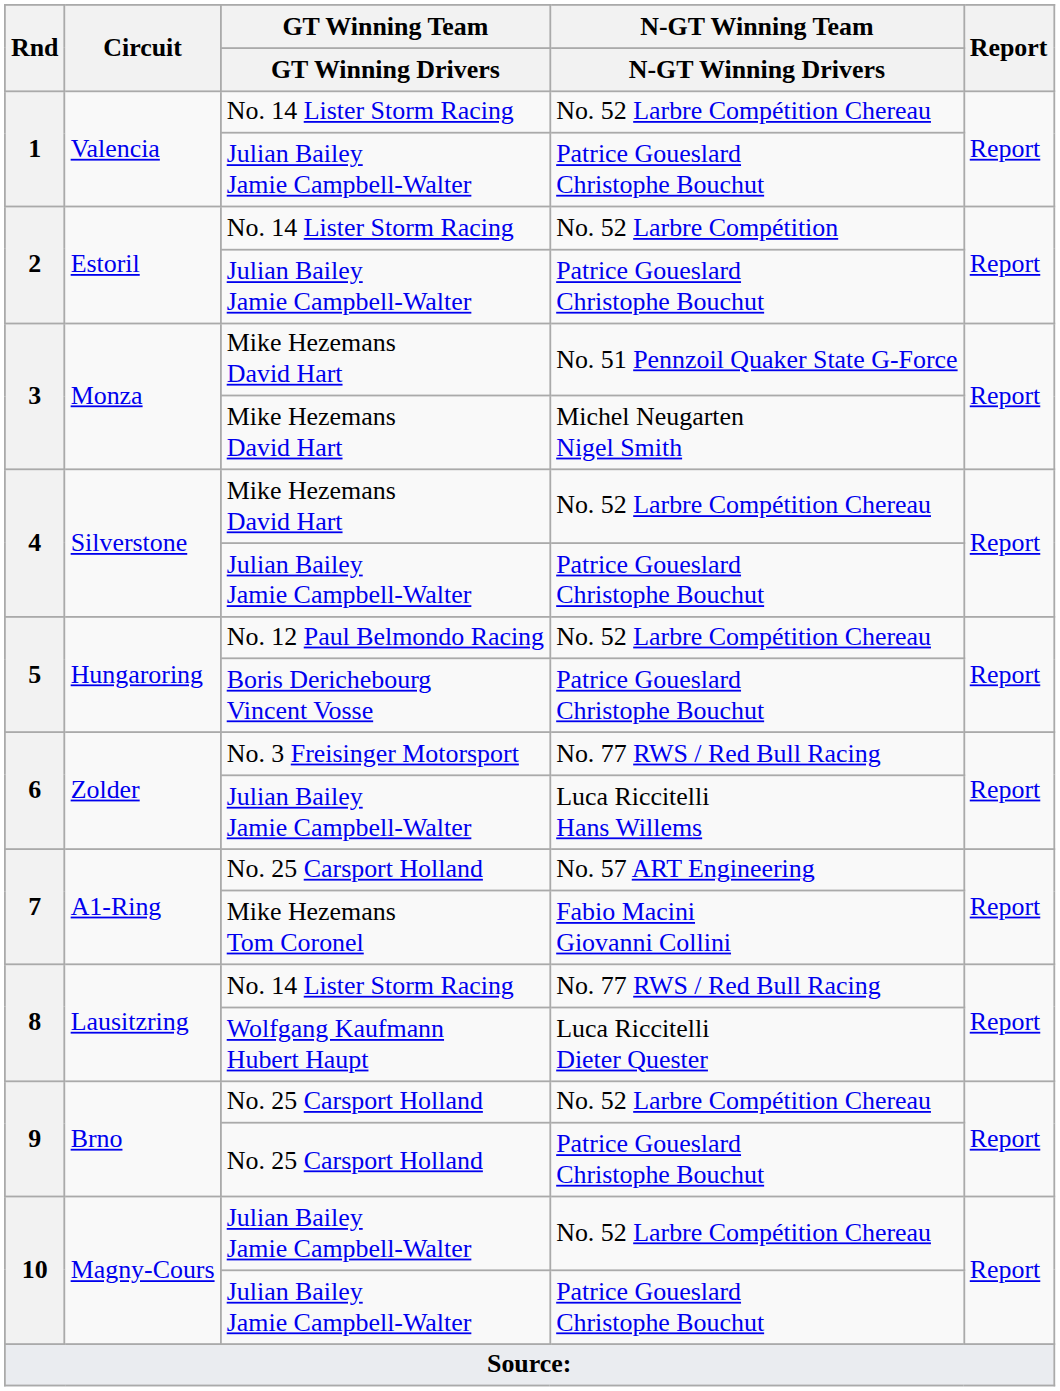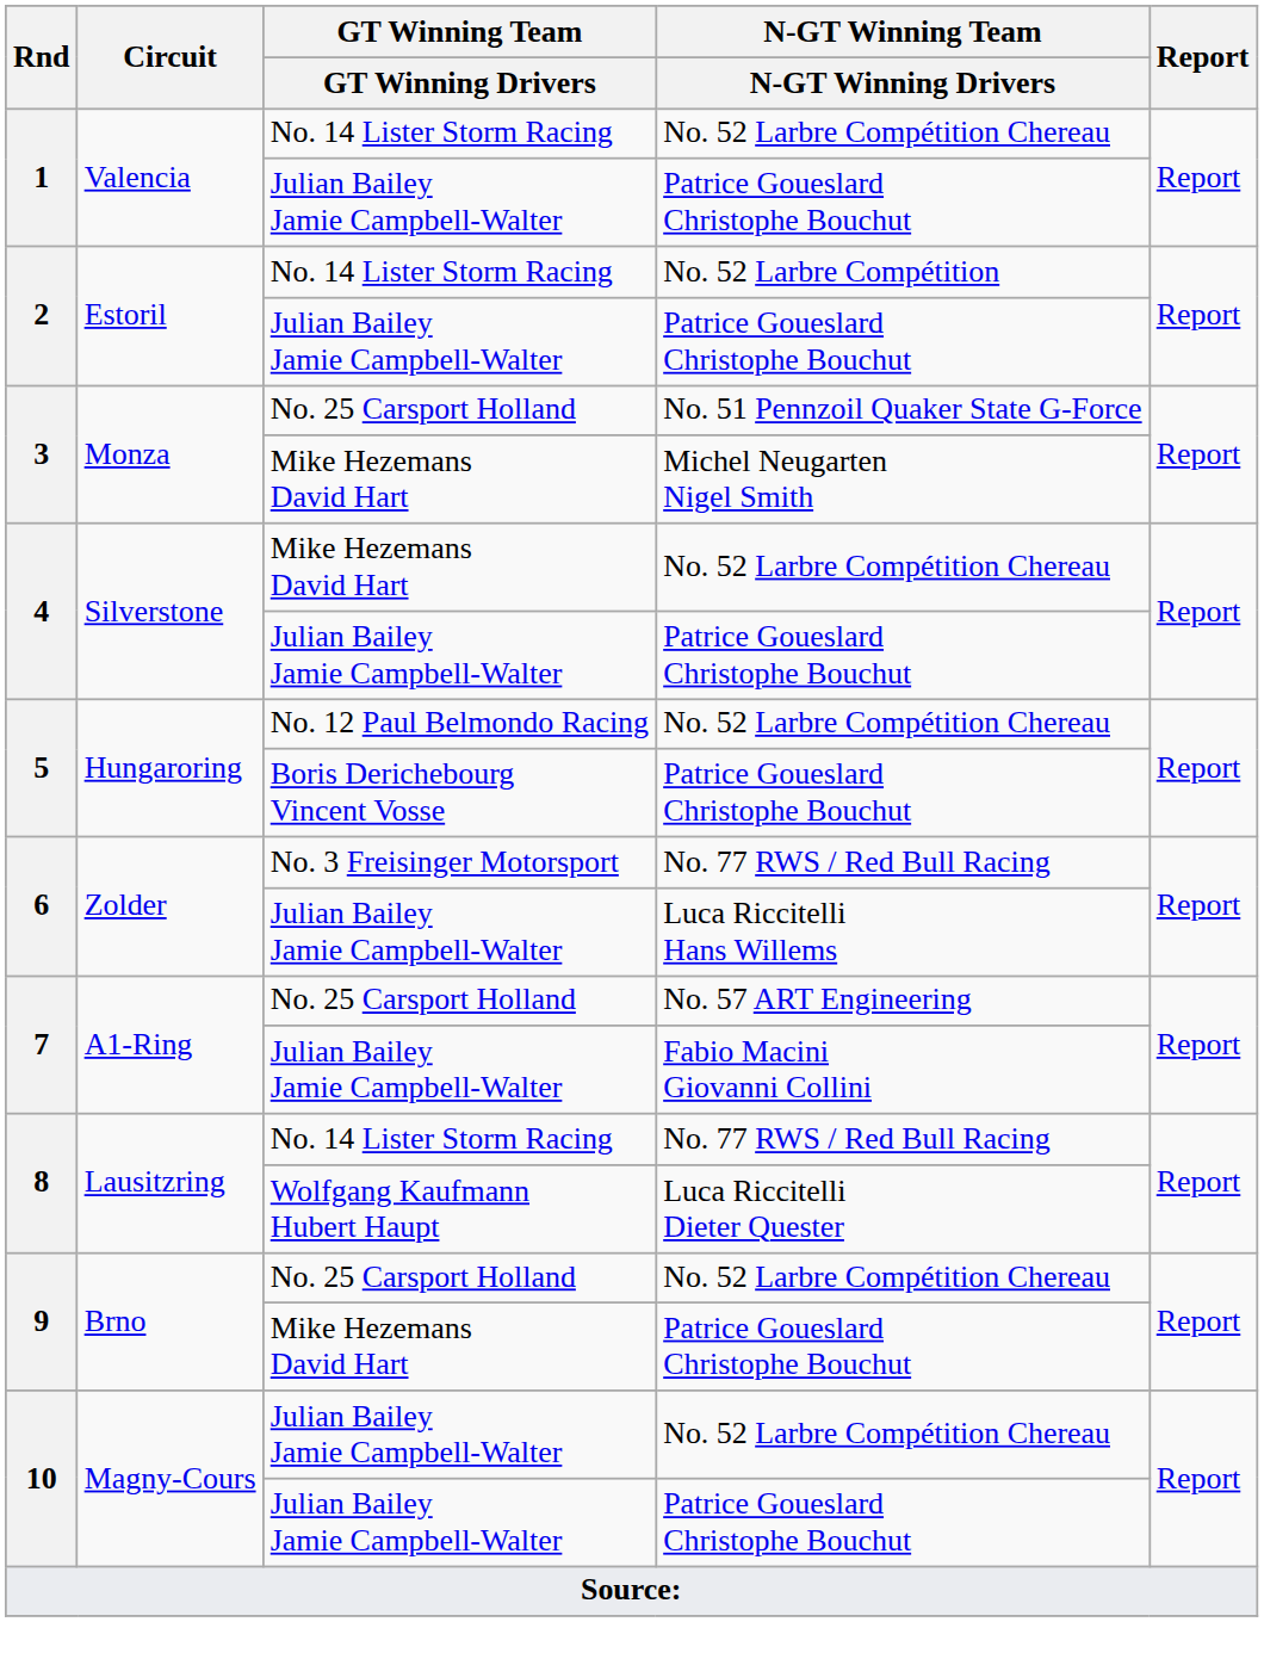 <table class="wikitable" style="font-size: 90%;">
 <tr>
 <th rowspan=2>Rnd</th>
 <th rowspan=2>Circuit</th>
 <th>GT Winning Team</th>
 <th>N-GT Winning Team</th>
 <th rowspan=2>Report</th>
 </tr>
 <tr>
 <th>GT Winning Drivers</th>
 <th>N-GT Winning Drivers</th>
 </tr>
 <tr>
 <th rowspan=2>1</th>
 <td rowspan=2><a href='#'>Valencia</a></td>
 <td> No. 14 <a href='#'>Lister Storm Racing</a></td>
 <td> No. 52 <a href='#'>Larbre Compétition Chereau</a></td>
 <td rowspan=2><a href='#'>Report</a></td>
 </tr>
 <tr>
 <td> <a href='#'>Julian Bailey</a><br> <a href='#'>Jamie Campbell-Walter</a></td>
 <td> <a href='#'>Patrice Goueslard</a><br> <a href='#'>Christophe Bouchut</a></td>
 </tr>
 <tr>
 <th rowspan=2>2</th>
 <td rowspan=2><a href='#'>Estoril</a></td>
 <td> No. 14 <a href='#'>Lister Storm Racing</a></td>
 <td> No. 52 <a href='#'>Larbre Compétition</a></td>
 <td rowspan=2><a href='#'>Report</a></td>
 </tr>
 <tr>
 <td> <a href='#'>Julian Bailey</a><br> <a href='#'>Jamie Campbell-Walter</a></td>
 <td> <a href='#'>Patrice Goueslard</a><br> <a href='#'>Christophe Bouchut</a></td>
 </tr>
 <tr>
 <th rowspan=2>3</th>
 <td rowspan=2><a href='#'>Monza</a></td>
-<td> Mike Hezemans<br> <a href='#'>David Hart</a></td>
+<td> No. 25 <a href='#'>Carsport Holland</a></td>
 <td> No. 51 <a href='#'>Pennzoil Quaker State G-Force</a></td>
 <td rowspan=2><a href='#'>Report</a></td>
 </tr>
 <tr>
 <td> Mike Hezemans<br> <a href='#'>David Hart</a></td>
 <td> Michel Neugarten<br> <a href='#'>Nigel Smith</a></td>
 </tr>
 <tr>
 <th rowspan=2>4</th>
 <td rowspan=2><a href='#'>Silverstone</a></td>
 <td> Mike Hezemans<br> <a href='#'>David Hart</a></td>
 <td> No. 52 <a href='#'>Larbre Compétition Chereau</a></td>
 <td rowspan=2><a href='#'>Report</a></td>
 </tr>
 <tr>
 <td> <a href='#'>Julian Bailey</a><br> <a href='#'>Jamie Campbell-Walter</a></td>
 <td> <a href='#'>Patrice Goueslard</a><br> <a href='#'>Christophe Bouchut</a></td>
 </tr>
 <tr>
 <th rowspan=2>5</th>
 <td rowspan=2><a href='#'>Hungaroring</a></td>
 <td> No. 12 <a href='#'>Paul Belmondo Racing</a></td>
 <td> No. 52 <a href='#'>Larbre Compétition Chereau</a></td>
 <td rowspan=2><a href='#'>Report</a></td>
 </tr>
 <tr>
 <td> <a href='#'>Boris Derichebourg</a><br> <a href='#'>Vincent Vosse</a></td>
 <td> <a href='#'>Patrice Goueslard</a><br> <a href='#'>Christophe Bouchut</a></td>
 </tr>
 <tr>
 <th rowspan=2>6</th>
 <td rowspan=2><a href='#'>Zolder</a></td>
 <td> No. 3 <a href='#'>Freisinger Motorsport</a></td>
 <td> No. 77 <a href='#'>RWS / Red Bull Racing</a></td>
 <td rowspan=2><a href='#'>Report</a></td>
 </tr>
 <tr>
 <td> <a href='#'>Julian Bailey</a><br> <a href='#'>Jamie Campbell-Walter</a></td>
 <td> Luca Riccitelli<br> <a href='#'>Hans Willems</a></td>
 </tr>
 <tr>
 <th rowspan=2>7</th>
 <td rowspan=2><a href='#'>A1-Ring</a></td>
 <td> No. 25 <a href='#'>Carsport Holland</a></td>
 <td> No. 57 <a href='#'>ART Engineering</a></td>
 <td rowspan=2><a href='#'>Report</a></td>
 </tr>
 <tr>
-<td> Mike Hezemans<br> <a href='#'>Tom Coronel</a></td>
+<td> <a href='#'>Julian Bailey</a><br> <a href='#'>Jamie Campbell-Walter</a></td>
 <td> <a href='#'>Fabio Macini</a><br> <a href='#'>Giovanni Collini</a></td>
 </tr>
 <tr>
 <th rowspan=2>8</th>
 <td rowspan=2><a href='#'>Lausitzring</a></td>
 <td> No. 14 <a href='#'>Lister Storm Racing</a></td>
 <td> No. 77 <a href='#'>RWS / Red Bull Racing</a></td>
 <td rowspan=2><a href='#'>Report</a></td>
 </tr>
 <tr>
 <td> <a href='#'>Wolfgang Kaufmann</a><br> <a href='#'>Hubert Haupt</a></td>
 <td> Luca Riccitelli<br> <a href='#'>Dieter Quester</a></td>
 </tr>
 <tr>
 <th rowspan=2>9</th>
 <td rowspan=2><a href='#'>Brno</a></td>
 <td> No. 25 <a href='#'>Carsport Holland</a></td>
 <td> No. 52 <a href='#'>Larbre Compétition Chereau</a></td>
 <td rowspan=2><a href='#'>Report</a></td>
 </tr>
 <tr>
-<td> No. 25 <a href='#'>Carsport Holland</a></td>
+<td> Mike Hezemans<br> <a href='#'>David Hart</a></td>
 <td> <a href='#'>Patrice Goueslard</a><br> <a href='#'>Christophe Bouchut</a></td>
 </tr>
 <tr>
 <th rowspan=2>10</th>
 <td rowspan=2><a href='#'>Magny-Cours</a></td>
 <td> <a href='#'>Julian Bailey</a><br> <a href='#'>Jamie Campbell-Walter</a></td>
 <td> No. 52 <a href='#'>Larbre Compétition Chereau</a></td>
 <td rowspan=2><a href='#'>Report</a></td>
 </tr>
 <tr>
 <td> <a href='#'>Julian Bailey</a><br> <a href='#'>Jamie Campbell-Walter</a></td>
 <td> <a href='#'>Patrice Goueslard</a><br> <a href='#'>Christophe Bouchut</a></td>
 </tr>
 <tr class="sortbottom">
 <td colspan="5" style="background-color:#EAECF0;text-align:center"><strong>Source:</strong></td>
 </tr>
 </table>
